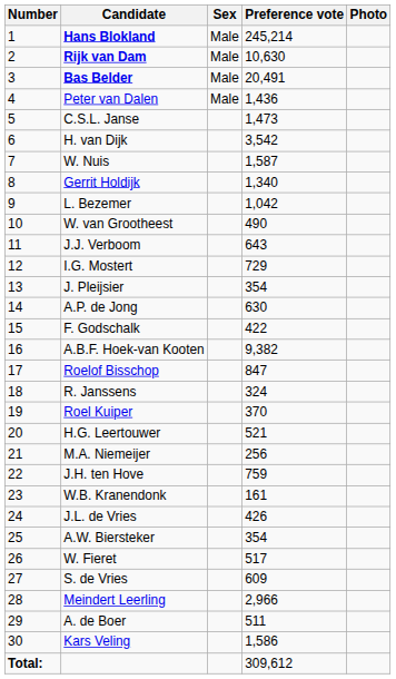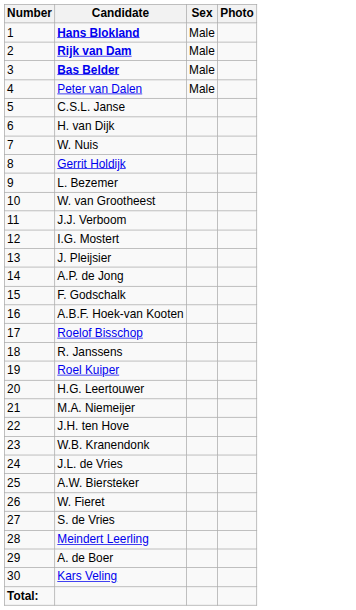 <table class="wikitable vatop">
 <tr>
 <th>Number</th>
 <th>Candidate</th>
 <th>Sex</th>
-<th>Preference vote</th>
 <th>Photo</th>
 </tr>
 <tr>
 <td>1</td>
 <td><strong><a href='#'>Hans Blokland</a></strong></td>
 <td>Male</td>
-<td>245,214</td>
 <td></td>
 </tr>
 <tr>
 <td>2</td>
 <td><strong><a href='#'>Rijk van Dam</a></strong></td>
 <td>Male</td>
-<td>10,630</td>
 <td></td>
 </tr>
 <tr>
 <td>3</td>
 <td><strong><a href='#'>Bas Belder</a></strong></td>
 <td>Male</td>
-<td>20,491</td>
 <td></td>
 </tr>
 <tr>
 <td>4</td>
 <td><a href='#'>Peter van Dalen</a></td>
 <td>Male</td>
-<td>1,436</td>
 <td></td>
 </tr>
 <tr>
 <td>5</td>
 <td>C.S.L. Janse</td>
 <td></td>
-<td>1,473</td>
 <td></td>
 </tr>
 <tr>
 <td>6</td>
 <td>H. van Dijk</td>
 <td></td>
-<td>3,542</td>
 <td></td>
 </tr>
 <tr>
 <td>7</td>
 <td>W. Nuis</td>
 <td></td>
-<td>1,587</td>
 <td></td>
 </tr>
 <tr>
 <td>8</td>
 <td><a href='#'>Gerrit Holdijk</a></td>
 <td></td>
-<td>1,340</td>
 <td></td>
 </tr>
 <tr>
 <td>9</td>
 <td>L. Bezemer</td>
 <td></td>
-<td>1,042</td>
 <td></td>
 </tr>
 <tr>
 <td>10</td>
 <td>W. van Grootheest</td>
 <td></td>
-<td>490</td>
 <td></td>
 </tr>
 <tr>
 <td>11</td>
 <td>J.J. Verboom</td>
 <td></td>
-<td>643</td>
 <td></td>
 </tr>
 <tr>
 <td>12</td>
 <td>I.G. Mostert</td>
 <td></td>
-<td>729</td>
 <td></td>
 </tr>
 <tr>
 <td>13</td>
 <td>J. Pleijsier</td>
 <td></td>
-<td>354</td>
 <td></td>
 </tr>
 <tr>
 <td>14</td>
 <td>A.P. de Jong</td>
 <td></td>
-<td>630</td>
 <td></td>
 </tr>
 <tr>
 <td>15</td>
 <td>F. Godschalk</td>
 <td></td>
-<td>422</td>
 <td></td>
 </tr>
 <tr>
 <td>16</td>
 <td>A.B.F. Hoek-van Kooten</td>
 <td></td>
-<td>9,382</td>
 <td></td>
 </tr>
 <tr>
 <td>17</td>
 <td><a href='#'>Roelof Bisschop</a></td>
 <td></td>
-<td>847</td>
 <td></td>
 </tr>
 <tr>
 <td>18</td>
 <td>R. Janssens</td>
 <td></td>
-<td>324</td>
 <td></td>
 </tr>
 <tr>
 <td>19</td>
 <td><a href='#'>Roel Kuiper</a></td>
 <td></td>
-<td>370</td>
 <td></td>
 </tr>
 <tr>
 <td>20</td>
 <td>H.G. Leertouwer</td>
 <td></td>
-<td>521</td>
 <td></td>
 </tr>
 <tr>
 <td>21</td>
 <td>M.A. Niemeijer</td>
 <td></td>
-<td>256</td>
 <td></td>
 </tr>
 <tr>
 <td>22</td>
 <td>J.H. ten Hove</td>
 <td></td>
-<td>759</td>
 <td></td>
 </tr>
 <tr>
 <td>23</td>
 <td>W.B. Kranendonk</td>
 <td></td>
-<td>161</td>
 <td></td>
 </tr>
 <tr>
 <td>24</td>
 <td>J.L. de Vries</td>
 <td></td>
-<td>426</td>
 <td></td>
 </tr>
 <tr>
 <td>25</td>
 <td>A.W. Biersteker</td>
 <td></td>
-<td>354</td>
 <td></td>
 </tr>
 <tr>
 <td>26</td>
 <td>W. Fieret</td>
 <td></td>
-<td>517</td>
 <td></td>
 </tr>
 <tr>
 <td>27</td>
 <td>S. de Vries</td>
 <td></td>
-<td>609</td>
 <td></td>
 </tr>
 <tr>
 <td>28</td>
 <td><a href='#'>Meindert Leerling</a></td>
 <td></td>
-<td>2,966</td>
 <td></td>
 </tr>
 <tr>
 <td>29</td>
 <td>A. de Boer</td>
 <td></td>
-<td>511</td>
 <td></td>
 </tr>
 <tr>
 <td>30</td>
 <td><a href='#'>Kars Veling</a></td>
 <td></td>
-<td>1,586</td>
 <td></td>
 </tr>
 <tr>
 <td><strong>Total:</strong></td>
 <td></td>
 <td></td>
-<td>309,612</td>
 <td></td>
 </tr>
 </table>
